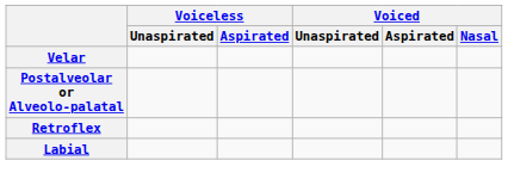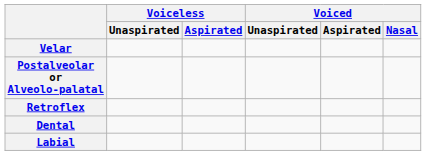 <table class="wikitable" style="margin-left:30px">
 <tr>
 <th rowspan="2"> </th>
 <th colspan="2"><a href='#'>Voiceless</a></th>
 <th colspan="3"><a href='#'>Voiced</a></th>
 </tr>
 <tr>
 <th>Unaspirated</th>
 <th><a href='#'>Aspirated</a></th>
 <th>Unaspirated</th>
 <th>Aspirated</th>
 <th><a href='#'>Nasal</a></th>
 </tr>
 <tr>
 <th><a href='#'>Velar</a></th>
 <td></td>
 <td></td>
 <td></td>
 <td></td>
 <td></td>
 </tr>
 <tr>
 <th><a href='#'>Postalveolar</a><br>or<br><a href='#'>Alveolo-palatal</a><br></th>
 <td></td>
 <td></td>
 <td></td>
 <td></td>
 <td></td>
 </tr>
 <tr>
 <th><a href='#'>Retroflex</a></th>
 <td></td>
 <td></td>
 <td></td>
 <td></td>
 <td></td>
 </tr>
 <tr>
+<th><a href='#'>Dental</a></th>
+<td></td>
+<td></td>
+<td></td>
+<td></td>
+<td></td>
+</tr>
+<tr>
 <th><a href='#'>Labial</a></th>
 <td></td>
 <td></td>
 <td></td>
 <td></td>
 <td></td>
 </tr>
 </table>
